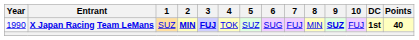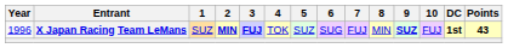 <table class="wikitable" style="text-align:center; font-size:85%">
 <tr>
 <th>Year</th>
 <th>Entrant</th>
 <th>1</th>
 <th>2</th>
 <th>3</th>
 <th>4</th>
 <th>5</th>
 <th>6</th>
 <th>7</th>
 <th>8</th>
 <th>9</th>
 <th>10</th>
 <th>DC</th>
 <th>Points</th>
 </tr>
 <tr>
-<td><a href='#'>1990</a></td>
+<td><a href='#'>1996</a></td>
 <th nowrap><a href='#'>X Japan Racing</a> <a href='#'>Team LeMans</a></th>
 <td style="background:#FFDF9F;"><a href='#'>SUZ</a><br></td>
 <td style="background:#FFFFBF;"><strong><a href='#'>MIN</a><br></strong></td>
 <td style="background:#CFCFFF;"><strong><a href='#'>FUJ</a></strong><br></td>
 <td style="background:#FFFFBF;"><a href='#'>TOK</a><br></td>
 <td style="background:#DFFFDF;"><a href='#'>SUZ</a><br></td>
 <td style="background:#EFCFFF;"><a href='#'>SUG</a><br></td>
 <td style="background:#EFCFFF;"><a href='#'>FUJ</a><br></td>
 <td style="background:#FFFFBF;"><a href='#'>MIN</a><br></td>
 <td style="background:#DFFFDF;"><strong><a href='#'>SUZ</a></strong><br></td>
 <td style="background:#EFCFFF;"><a href='#'>FUJ</a><br></td>
 <td style="background:#FFFFBF;"><strong>1st</strong></td>
-<td style="background:#FFFFBF;"><strong>40</strong></td>
+<td style="background:#FFFFBF;"><strong>43</strong></td>
 </tr>
 <tr>
 <th colspan="16"></th>
 </tr>
 </table>
